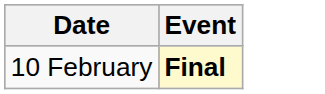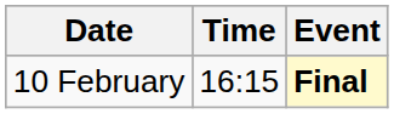 <table class=wikitable>
 <tr>
 <th>Date</th>
+<th>Time</th>
 <th>Event</th>
 </tr>
 <tr>
 <td>10 February</td>
+<td>16:15</td>
 <td style=background:lemonchiffon><strong>Final</strong></td>
 </tr>
 </table>
